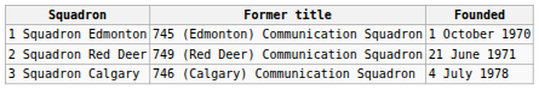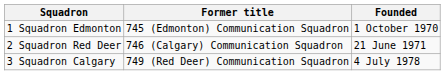 <table class="wikitable">
 <tr>
 <th>Squadron</th>
 <th>Former title</th>
 <th>Founded</th>
 </tr>
 <tr>
 <td>1 Squadron Edmonton</td>
 <td>745 (Edmonton) Communication Squadron</td>
 <td>1 October 1970</td>
 </tr>
 <tr>
 <td>2 Squadron Red Deer</td>
-<td>749 (Red Deer) Communication Squadron</td>
+<td>746 (Calgary) Communication Squadron</td>
 <td>21 June 1971</td>
 </tr>
 <tr>
 <td>3 Squadron Calgary</td>
-<td>746 (Calgary) Communication Squadron</td>
+<td>749 (Red Deer) Communication Squadron</td>
 <td>4 July 1978</td>
 </tr>
 </table>
